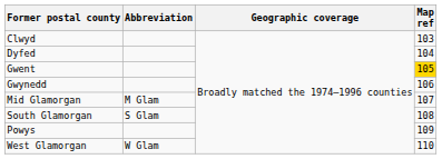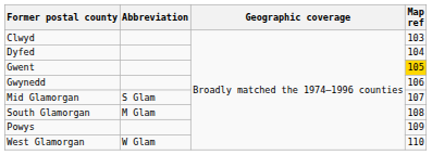 <table class="wikitable">
 <tr>
 <th scope="col">Former postal county</th>
 <th scope="col">Abbreviation</th>
 <th scope="col">Geographic coverage</th>
 <th scope="col">Map<br>ref</th>
 </tr>
 <tr>
 <td>Clwyd</td>
 <td></td>
 <td rowspan="8">Broadly matched the 1974–1996 counties</td>
 <td>103</td>
 </tr>
 <tr>
 <td>Dyfed</td>
 <td></td>
 <td>104</td>
 </tr>
 <tr>
 <td>Gwent</td>
 <td></td>
 <td style="background: gold;">105</td>
 </tr>
 <tr>
 <td>Gwynedd</td>
 <td></td>
 <td>106</td>
 </tr>
 <tr>
 <td>Mid Glamorgan</td>
-<td>M Glam</td>
+<td>S Glam</td>
 <td>107</td>
 </tr>
 <tr>
 <td>South Glamorgan</td>
-<td>S Glam</td>
+<td>M Glam</td>
 <td>108</td>
 </tr>
 <tr>
 <td>Powys</td>
 <td></td>
 <td>109</td>
 </tr>
 <tr>
 <td>West Glamorgan</td>
 <td>W Glam</td>
 <td>110</td>
 </tr>
 </table>
